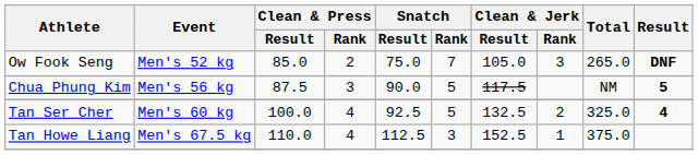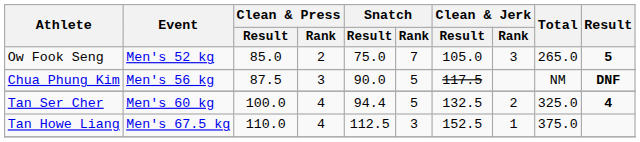 <table class="wikitable" style="font-size:90%">
 <tr>
 <th rowspan="2">Athlete</th>
 <th rowspan="2">Event</th>
 <th colspan="2">Clean & Press</th>
 <th colspan="2">Snatch</th>
 <th colspan="2">Clean & Jerk</th>
 <th rowspan="2">Total</th>
 <th rowspan="2">Result</th>
 </tr>
 <tr style="font-size:95%">
 <th>Result</th>
 <th>Rank</th>
 <th>Result</th>
 <th>Rank</th>
 <th>Result</th>
 <th>Rank</th>
 </tr>
 <tr align=center>
 <td align=left>Ow Fook Seng</td>
 <td align=left><a href='#'>Men's 52 kg</a></td>
 <td>85.0</td>
 <td>2</td>
 <td>75.0</td>
 <td>7</td>
 <td>105.0</td>
 <td>3</td>
 <td>265.0</td>
-<td><strong>DNF</strong></td>
+<td><strong>5</strong></td>
 </tr>
 <tr>
 </tr>
 <tr align=center>
 <td><a href='#'>Chua Phung Kim</a></td>
 <td align=left><a href='#'>Men's 56 kg</a></td>
 <td>87.5</td>
 <td>3</td>
 <td>90.0</td>
 <td>5</td>
 <td><s>117.5</s></td>
 <td></td>
 <td>NM</td>
-<td><strong>5</strong></td>
+<td><strong>DNF</strong></td>
 </tr>
 <tr>
 </tr>
 <tr align=center>
 <td align=left><a href='#'>Tan Ser Cher</a></td>
 <td align=left><a href='#'>Men's 60 kg</a></td>
 <td>100.0</td>
 <td>4</td>
-<td>92.5</td>
+<td>94.4</td>
 <td>5</td>
 <td>132.5</td>
 <td>2</td>
 <td>325.0</td>
 <td><strong>4</strong></td>
 </tr>
 <tr align=center>
 <td align=left><a href='#'>Tan Howe Liang</a></td>
 <td align=left><a href='#'>Men's 67.5 kg</a></td>
 <td>110.0</td>
 <td>4</td>
 <td>112.5</td>
 <td>3</td>
 <td>152.5</td>
 <td>1</td>
 <td>375.0</td>
 <td></td>
 </tr>
 <tr>
 </tr>
 </table>
